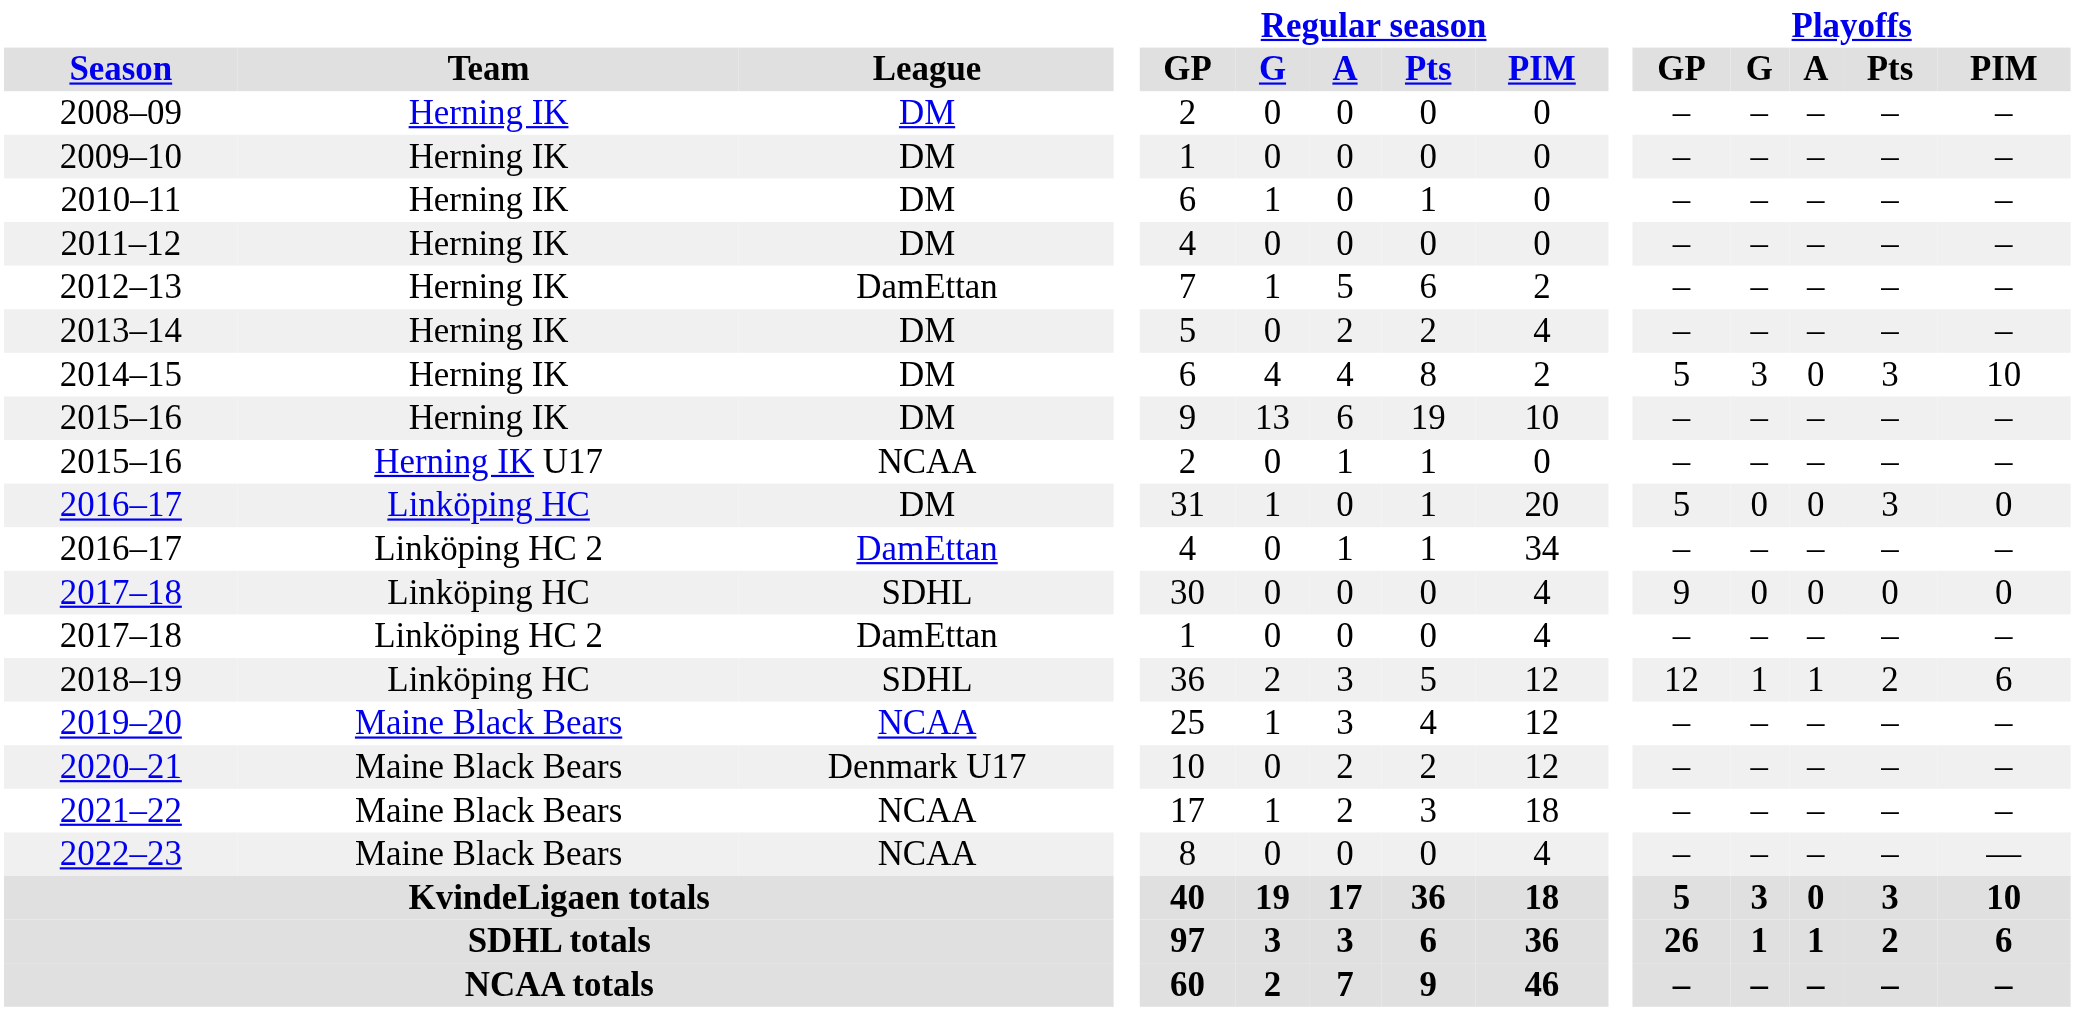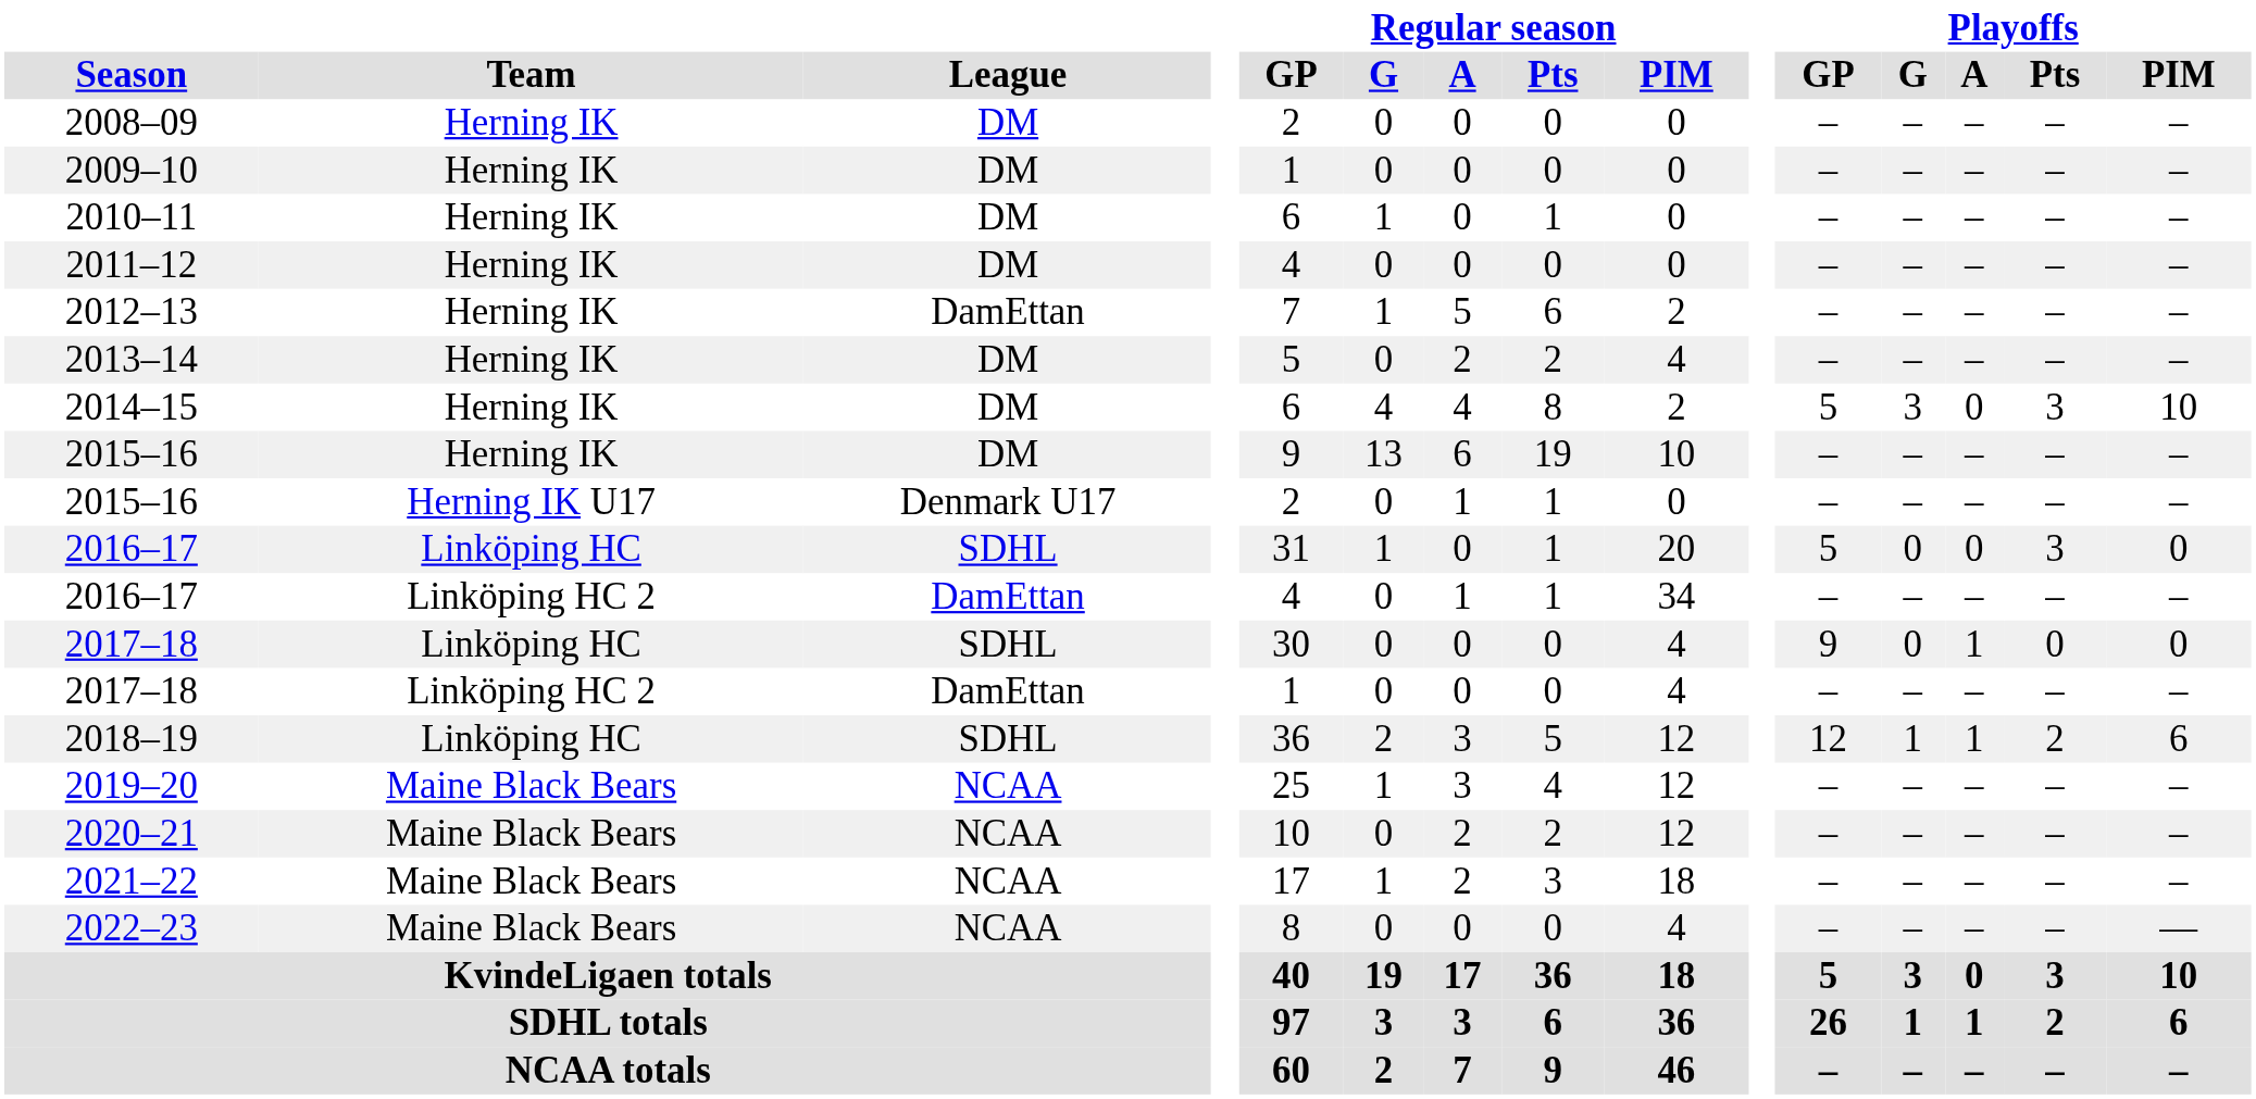 <table border="0" cellpadding="1" cellspacing="0" width="75%" style="text-align:center">
 <tr>
 <th colspan="3" bgcolor="#ffffff"> </th>
 <th rowspan="52" bgcolor="#ffffff"> </th>
 <th colspan="5"><a href='#'>Regular season</a></th>
 <th rowspan="52" bgcolor="#ffffff"> </th>
 <th colspan="5"><a href='#'>Playoffs</a></th>
 </tr>
 <tr bgcolor="#e0e0e0">
 <th><a href='#'>Season</a></th>
 <th>Team</th>
 <th>League</th>
 <th>GP</th>
 <th><a href='#'>G</a></th>
 <th><a href='#'>A</a></th>
 <th><a href='#'>Pts</a></th>
 <th><a href='#'>PIM</a></th>
 <th>GP</th>
 <th>G</th>
 <th>A</th>
 <th>Pts</th>
 <th>PIM</th>
 </tr>
 <tr>
 <td>2008–09</td>
 <td><a href='#'>Herning IK</a></td>
 <td><a href='#'>DM</a></td>
 <td>2</td>
 <td>0</td>
 <td>0</td>
 <td>0</td>
 <td>0</td>
 <td>–</td>
 <td>–</td>
 <td>–</td>
 <td>–</td>
 <td>–</td>
 </tr>
 <tr bgcolor="#f0f0f0">
 <td>2009–10</td>
 <td>Herning IK</td>
 <td>DM</td>
 <td>1</td>
 <td>0</td>
 <td>0</td>
 <td>0</td>
 <td>0</td>
 <td>–</td>
 <td>–</td>
 <td>–</td>
 <td>–</td>
 <td>–</td>
 </tr>
 <tr>
 <td>2010–11</td>
 <td>Herning IK</td>
 <td>DM</td>
 <td>6</td>
 <td>1</td>
 <td>0</td>
 <td>1</td>
 <td>0</td>
 <td>–</td>
 <td>–</td>
 <td>–</td>
 <td>–</td>
 <td>–</td>
 </tr>
 <tr bgcolor="#f0f0f0">
 <td>2011–12</td>
 <td>Herning IK</td>
 <td>DM</td>
 <td>4</td>
 <td>0</td>
 <td>0</td>
 <td>0</td>
 <td>0</td>
 <td>–</td>
 <td>–</td>
 <td>–</td>
 <td>–</td>
 <td>–</td>
 </tr>
 <tr>
 <td>2012–13</td>
 <td>Herning IK</td>
 <td>DamEttan</td>
 <td>7</td>
 <td>1</td>
 <td>5</td>
 <td>6</td>
 <td>2</td>
 <td>–</td>
 <td>–</td>
 <td>–</td>
 <td>–</td>
 <td>–</td>
 </tr>
 <tr bgcolor="#f0f0f0">
 <td>2013–14</td>
 <td>Herning IK</td>
 <td>DM</td>
 <td>5</td>
 <td>0</td>
 <td>2</td>
 <td>2</td>
 <td>4</td>
 <td>–</td>
 <td>–</td>
 <td>–</td>
 <td>–</td>
 <td>–</td>
 </tr>
 <tr>
 <td>2014–15</td>
 <td>Herning IK</td>
 <td>DM</td>
 <td>6</td>
 <td>4</td>
 <td>4</td>
 <td>8</td>
 <td>2</td>
 <td>5</td>
 <td>3</td>
 <td>0</td>
 <td>3</td>
 <td>10</td>
 </tr>
 <tr bgcolor="#f0f0f0">
 <td>2015–16</td>
 <td>Herning IK</td>
 <td>DM</td>
 <td>9</td>
 <td>13</td>
 <td>6</td>
 <td>19</td>
 <td>10</td>
 <td>–</td>
 <td>–</td>
 <td>–</td>
 <td>–</td>
 <td>–</td>
 </tr>
 <tr>
 <td>2015–16</td>
 <td><a href='#'>Herning IK</a> U17</td>
-<td>NCAA</td>
+<td>Denmark U17</td>
 <td>2</td>
 <td>0</td>
 <td>1</td>
 <td>1</td>
 <td>0</td>
 <td>–</td>
 <td>–</td>
 <td>–</td>
 <td>–</td>
 <td>–</td>
 </tr>
 <tr bgcolor="#f0f0f0">
 <td><a href='#'>2016–17</a></td>
 <td><a href='#'>Linköping HC</a></td>
-<td>DM</td>
+<td><a href='#'>SDHL</a></td>
 <td>31</td>
 <td>1</td>
 <td>0</td>
 <td>1</td>
 <td>20</td>
 <td>5</td>
 <td>0</td>
 <td>0</td>
 <td>3</td>
 <td>0</td>
 </tr>
 <tr>
 <td>2016–17</td>
 <td>Linköping HC 2</td>
 <td><a href='#'>DamEttan</a></td>
 <td>4</td>
 <td>0</td>
 <td>1</td>
 <td>1</td>
 <td>34</td>
 <td>–</td>
 <td>–</td>
 <td>–</td>
 <td>–</td>
 <td>–</td>
 </tr>
 <tr bgcolor="#f0f0f0">
 <td><a href='#'>2017–18</a></td>
 <td>Linköping HC</td>
 <td>SDHL</td>
 <td>30</td>
 <td>0</td>
 <td>0</td>
 <td>0</td>
 <td>4</td>
 <td>9</td>
 <td>0</td>
-<td>0</td>
+<td>1</td>
 <td>0</td>
 <td>0</td>
 </tr>
 <tr>
 <td>2017–18</td>
 <td>Linköping HC 2</td>
 <td>DamEttan</td>
 <td>1</td>
 <td>0</td>
 <td>0</td>
 <td>0</td>
 <td>4</td>
 <td>–</td>
 <td>–</td>
 <td>–</td>
 <td>–</td>
 <td>–</td>
 </tr>
 <tr bgcolor="#f0f0f0">
 <td>2018–19</td>
 <td>Linköping HC</td>
 <td>SDHL</td>
 <td>36</td>
 <td>2</td>
 <td>3</td>
 <td>5</td>
 <td>12</td>
 <td>12</td>
 <td>1</td>
 <td>1</td>
 <td>2</td>
 <td>6</td>
 </tr>
 <tr>
 <td><a href='#'>2019–20</a></td>
 <td><a href='#'>Maine Black Bears</a></td>
 <td><a href='#'>NCAA</a></td>
 <td>25</td>
 <td>1</td>
 <td>3</td>
 <td>4</td>
 <td>12</td>
 <td>–</td>
 <td>–</td>
 <td>–</td>
 <td>–</td>
 <td>–</td>
 </tr>
 <tr bgcolor="#f0f0f0">
 <td><a href='#'>2020–21</a></td>
 <td>Maine Black Bears</td>
-<td>Denmark U17</td>
+<td>NCAA</td>
 <td>10</td>
 <td>0</td>
 <td>2</td>
 <td>2</td>
 <td>12</td>
 <td>–</td>
 <td>–</td>
 <td>–</td>
 <td>–</td>
 <td>–</td>
 </tr>
 <tr>
 <td><a href='#'>2021–22</a></td>
 <td>Maine Black Bears</td>
 <td>NCAA</td>
 <td>17</td>
 <td>1</td>
 <td>2</td>
 <td>3</td>
 <td>18</td>
 <td>–</td>
 <td>–</td>
 <td>–</td>
 <td>–</td>
 <td>–</td>
 </tr>
 <tr bgcolor="#f0f0f0">
 <td><a href='#'>2022–23</a></td>
 <td>Maine Black Bears</td>
 <td>NCAA</td>
 <td>8</td>
 <td>0</td>
 <td>0</td>
 <td>0</td>
 <td>4</td>
 <td>–</td>
 <td>–</td>
 <td>–</td>
 <td>–</td>
 <td>—</td>
 </tr>
 <tr bgcolor="#e0e0e0">
 <th colspan="3">KvindeLigaen totals</th>
 <th>40</th>
 <th>19</th>
 <th>17</th>
 <th>36</th>
 <th>18</th>
 <th>5</th>
 <th>3</th>
 <th>0</th>
 <th>3</th>
 <th>10</th>
 </tr>
 <tr bgcolor="#e0e0e0">
 <th colspan="3">SDHL totals</th>
 <th>97</th>
 <th>3</th>
 <th>3</th>
 <th>6</th>
 <th>36</th>
 <th>26</th>
 <th>1</th>
 <th>1</th>
 <th>2</th>
 <th>6</th>
 </tr>
 <tr bgcolor="#e0e0e0">
 <th colspan="3">NCAA totals</th>
 <th>60</th>
 <th>2</th>
 <th>7</th>
 <th>9</th>
 <th>46</th>
 <th>–</th>
 <th>–</th>
 <th>–</th>
 <th>–</th>
 <th>–</th>
 </tr>
 </table>
